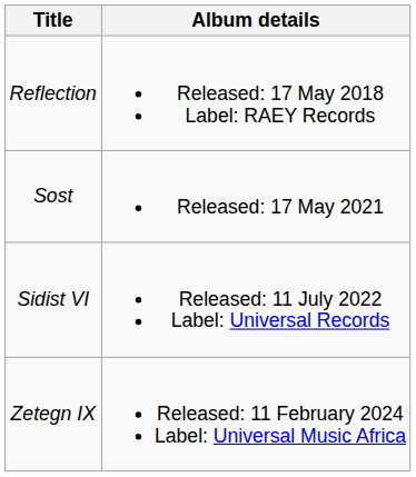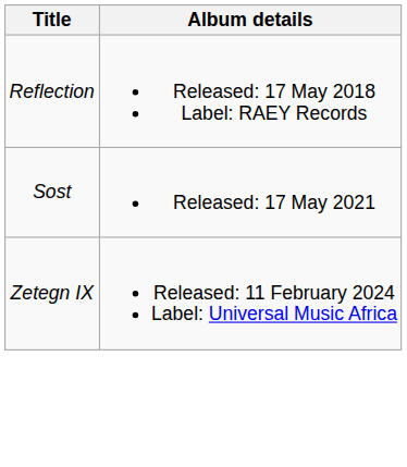 <table class="wikitable mw-collapsible plainrowheaders" style="text-align:center;">
 <tr>
 <th>Title</th>
 <th scope="col" style="padding:0 8px;">Album details</th>
 </tr>
 <tr>
 <td><em>Reflection</em></td>
 <td><br><ul><li>Released: 17 May 2018</li><li>Label: RAEY Records</li></ul></td>
 </tr>
 <tr>
 <td><em>Sost</em></td>
 <td><br><ul><li>Released: 17 May 2021</li></ul></td>
 </tr>
 <tr>
-<td><em>Sidist VI</em></td>
-<td><br><ul><li>Released: 11 July 2022</li><li>Label: <a href='#'>Universal Records</a></li></ul></td>
-</tr>
-<tr>
 <td><em>Zetegn IX</em></td>
 <td><br><ul><li>Released: 11 February 2024</li><li>Label: <a href='#'>Universal Music Africa</a></li></ul></td>
 </tr>
 </table>
